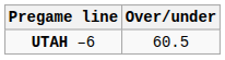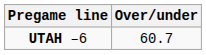 <table class="wikitable">
 <tr align="center">
 <th style=>Pregame line</th>
 <th style=>Over/under</th>
 </tr>
 <tr align="center">
 <td><strong>UTAH</strong> –6</td>
-<td>60.5</td>
+<td>60.7</td>
 </tr>
 </table>
